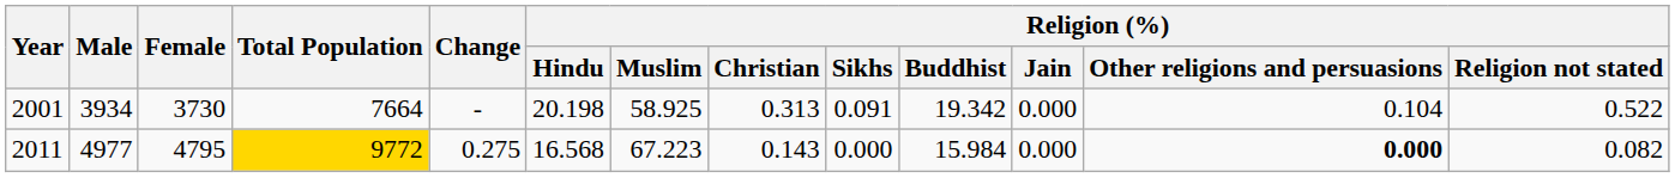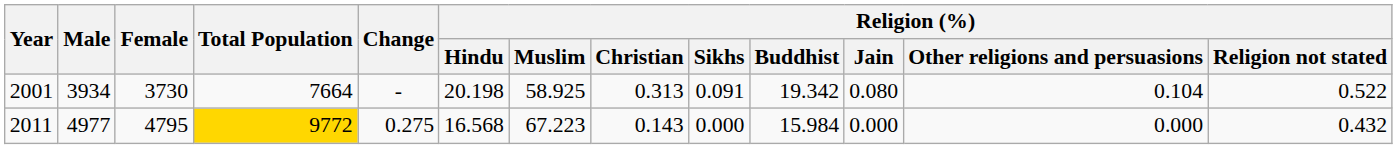 <table class="wikitable">
 <tr>
 <th rowspan="2">Year</th>
 <th rowspan="2">Male</th>
 <th rowspan="2">Female</th>
 <th rowspan="2">Total Population</th>
 <th rowspan="2">Change</th>
 <th colspan="8">Religion (%)</th>
 </tr>
 <tr>
 <th>Hindu</th>
 <th>Muslim</th>
 <th>Christian</th>
 <th>Sikhs</th>
 <th>Buddhist</th>
 <th>Jain</th>
 <th>Other religions and persuasions</th>
 <th>Religion not stated</th>
 </tr>
 <tr>
 <td>2001</td>
 <td style="text-align:right;">3934</td>
 <td style="text-align:right;">3730</td>
 <td style="text-align:right;">7664</td>
 <td style="text-align:center;">-</td>
 <td style="text-align:right;">20.198</td>
 <td style="text-align:right;">58.925</td>
 <td style="text-align:right;">0.313</td>
 <td style="text-align:right;">0.091</td>
 <td style="text-align:right;">19.342</td>
-<td style="text-align:right;">0.000</td>
+<td style="text-align:right;">0.080</td>
 <td style="text-align:right;">0.104</td>
 <td style="text-align:right;">0.522</td>
 </tr>
 <tr>
 <td>2011</td>
 <td style="text-align:right;">4977</td>
 <td style="text-align:right;">4795</td>
 <td style="background: gold; text-align:right;">9772</td>
 <td style="text-align:right;">0.275</td>
 <td style="text-align:right;">16.568</td>
 <td style="text-align:right;">67.223</td>
 <td style="text-align:right;">0.143</td>
 <td style="text-align:right;">0.000</td>
 <td style="text-align:right;">15.984</td>
 <td style="text-align:right;">0.000</td>
-<td style="text-align:right;"><strong>0.000</strong></td>
-<td style="text-align:right;">0.082</td>
+<td style="text-align:right;">0.000</td>
+<td style="text-align:right;">0.432</td>
 </tr>
 </table>
